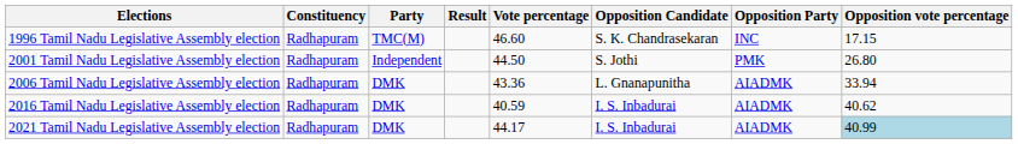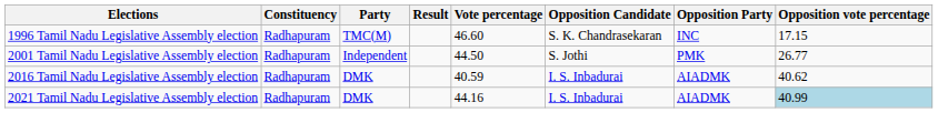 <table class="wikitable sortable">
 <tr>
 <th>Elections</th>
 <th>Constituency</th>
 <th>Party</th>
 <th>Result</th>
 <th>Vote percentage</th>
 <th>Opposition Candidate</th>
 <th>Opposition Party</th>
 <th>Opposition vote percentage</th>
 </tr>
 <tr>
 <td><a href='#'>1996 Tamil Nadu Legislative Assembly election</a></td>
 <td><a href='#'>Radhapuram</a></td>
 <td><a href='#'>TMC(M)</a></td>
 <td></td>
 <td>46.60</td>
 <td>S. K. Chandrasekaran</td>
 <td><a href='#'>INC</a></td>
 <td>17.15</td>
 </tr>
 <tr>
 <td><a href='#'>2001 Tamil Nadu Legislative Assembly election</a></td>
 <td><a href='#'>Radhapuram</a></td>
 <td><a href='#'>Independent</a></td>
 <td></td>
 <td>44.50</td>
 <td>S. Jothi</td>
 <td><a href='#'>PMK</a></td>
-<td>26.80</td>
-</tr>
-<tr>
-<td><a href='#'>2006 Tamil Nadu Legislative Assembly election</a></td>
-<td><a href='#'>Radhapuram</a></td>
-<td><a href='#'>DMK</a></td>
-<td></td>
-<td>43.36</td>
-<td>L. Gnanapunitha</td>
-<td><a href='#'>AIADMK</a></td>
-<td>33.94</td>
+<td>26.77</td>
 </tr>
 <tr>
 <td><a href='#'>2016 Tamil Nadu Legislative Assembly election</a></td>
 <td><a href='#'>Radhapuram</a></td>
 <td><a href='#'>DMK</a></td>
 <td></td>
 <td>40.59</td>
 <td><a href='#'>I. S. Inbadurai</a></td>
 <td><a href='#'>AIADMK</a></td>
 <td>40.62</td>
 </tr>
 <tr>
 <td><a href='#'>2021 Tamil Nadu Legislative Assembly election</a></td>
 <td><a href='#'>Radhapuram</a></td>
 <td><a href='#'>DMK</a></td>
 <td></td>
-<td>44.17</td>
+<td>44.16</td>
 <td><a href='#'>I. S. Inbadurai</a></td>
 <td><a href='#'>AIADMK</a></td>
 <td style="background: lightblue;">40.99</td>
 </tr>
 </table>
